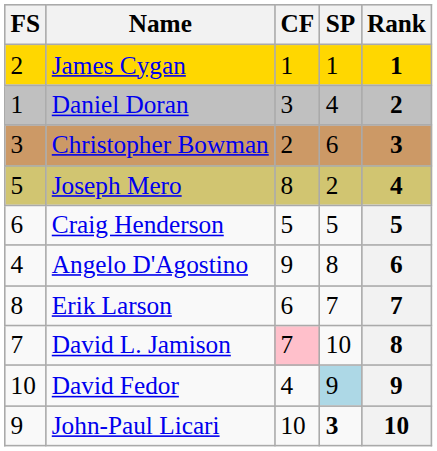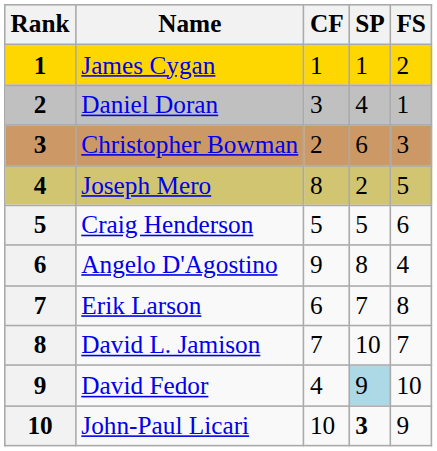 <table class="wikitable">
 <tr>
-<th>FS</th>
+<th>Rank</th>
 <th>Name</th>
 <th>CF</th>
 <th>SP</th>
-<th>Rank</th>
+<th>FS</th>
 </tr>
 <tr bgcolor="gold">
-<td>2</td>
+<td align="center"><strong>1</strong></td>
 <td><a href='#'>James Cygan</a></td>
 <td>1</td>
 <td>1</td>
-<td align="center"><strong>1</strong></td>
+<td>2</td>
 </tr>
 <tr bgcolor="silver">
-<td>1</td>
+<td align="center"><strong>2</strong></td>
 <td><a href='#'>Daniel Doran</a></td>
 <td>3</td>
 <td>4</td>
-<td align="center"><strong>2</strong></td>
+<td>1</td>
 </tr>
 <tr bgcolor="cc9966">
-<td>3</td>
+<td align="center"><strong>3</strong></td>
 <td><a href='#'>Christopher Bowman</a></td>
 <td>2</td>
 <td>6</td>
-<td align="center"><strong>3</strong></td>
+<td>3</td>
 </tr>
 <tr bgcolor="d1c571">
-<td>5</td>
+<td align="center"><strong>4</strong></td>
 <td><a href='#'>Joseph Mero</a></td>
 <td>8</td>
 <td>2</td>
-<td align="center"><strong>4</strong></td>
+<td>5</td>
 </tr>
 <tr>
-<td>6</td>
+<th>5</th>
 <td><a href='#'>Craig Henderson</a></td>
 <td>5</td>
 <td>5</td>
-<th>5</th>
+<td>6</td>
 </tr>
 <tr>
-<td>4</td>
+<th>6</th>
 <td><a href='#'>Angelo D'Agostino</a></td>
 <td>9</td>
 <td>8</td>
-<th>6</th>
+<td>4</td>
 </tr>
 <tr>
-<td>8</td>
+<th>7</th>
 <td><a href='#'>Erik Larson</a></td>
 <td>6</td>
 <td>7</td>
-<th>7</th>
+<td>8</td>
 </tr>
 <tr>
+<th>8</th>
+<td><a href='#'>David L. Jamison</a></td>
 <td>7</td>
-<td><a href='#'>David L. Jamison</a></td>
-<td style="background: pink;">7</td>
 <td>10</td>
-<th>8</th>
+<td>7</td>
 </tr>
 <tr>
-<td>10</td>
+<th>9</th>
 <td><a href='#'>David Fedor</a></td>
 <td>4</td>
 <td style="background: lightblue;">9</td>
-<th>9</th>
+<td>10</td>
 </tr>
 <tr>
-<td>9</td>
+<th>10</th>
 <td><a href='#'>John-Paul Licari</a></td>
 <td>10</td>
 <td><strong>3</strong></td>
-<th>10</th>
+<td>9</td>
 </tr>
 </table>
